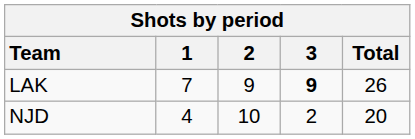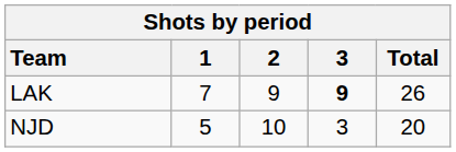 <table class="wikitable" style="width:20em; text-align:right;">
 <tr>
 <th colspan=6>Shots by period</th>
 </tr>
 <tr>
 <th style="width:8em; text-align:left;">Team</th>
 <th style="width:3em;">1</th>
 <th style="width:3em;">2</th>
 <th style="width:3em;">3</th>
 <th style="width:3em;">Total</th>
 </tr>
 <tr style="text-align:center;">
 <td style="text-align:left;">LAK</td>
 <td>7</td>
 <td>9</td>
 <td><strong>9</strong></td>
 <td>26</td>
 </tr>
 <tr style="text-align:center;">
 <td style="text-align:left;">NJD</td>
-<td>4</td>
+<td>5</td>
 <td>10</td>
-<td>2</td>
+<td>3</td>
 <td>20</td>
 </tr>
 </table>
